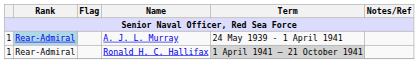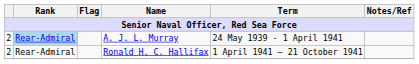 <table class="wikitable">
 <tr>
 <th></th>
 <th>Rank</th>
 <th>Flag</th>
 <th>Name</th>
 <th>Term</th>
 <th>Notes/Ref</th>
 </tr>
 <tr>
 <td colspan="6" align="center" style="background:#dcdcfe;"><strong>Senior Naval Officer, Red Sea Force</strong></td>
 </tr>
 <tr>
-<td>1</td>
+<td>2</td>
 <td style="background: lightblue;"><a href='#'>Rear-Admiral</a></td>
 <td></td>
 <td><a href='#'>A. J. L. Murray</a></td>
 <td>24 May 1939  - 1 April 1941</td>
 <td></td>
 </tr>
 <tr>
-<td>1</td>
+<td>2</td>
 <td>Rear-Admiral</td>
 <td></td>
 <td><a href='#'>Ronald H. C. Hallifax</a></td>
-<td style="background: lightgrey;">1 April 1941 – 21 October 1941</td>
+<td>1 April 1941 – 21 October 1941</td>
 <td></td>
 </tr>
 <tr>
 </tr>
 </table>
